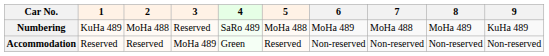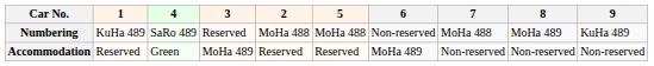 <table class="wikitable">
 <tr>
 <th>Car No.</th>
 <th style="background: #FFF2E6">1</th>
+<th style="background: #E6FFE6">4</th>
+<th style="background: #FFF2E6">3</th>
 <th style="background: #FFF2E6">2</th>
-<th style="background: #FFF2E6">3</th>
-<th style="background: #E6FFE6">4</th>
 <th style="background: #FFF2E6">5</th>
 <th>6</th>
 <th>7</th>
 <th>8</th>
 <th>9</th>
 </tr>
 <tr>
 <th>Numbering</th>
 <td style="background: #FFFAF5">KuHa 489</td>
+<td style="background: #F5FFF5">SaRo 489</td>
+<td style="background: #FFFAF5"> Reserved</td>
 <td style="background: #FFFAF5">MoHa 488</td>
-<td style="background: #FFFAF5"> Reserved</td>
-<td style="background: #F5FFF5">SaRo 489</td>
 <td style="background: #FFFAF5">MoHa 488</td>
-<td>MoHa 489</td>
+<td> Non-reserved</td>
 <td>MoHa 488</td>
 <td>MoHa 489</td>
 <td>KuHa 489</td>
 </tr>
 <tr>
 <th>Accommodation</th>
 <td style="background: #FFFAF5"> Reserved</td>
+<td style="background: #F5FFF5"> Green</td>
+<td style="background: #FFFAF5">MoHa 489</td>
 <td style="background: #FFFAF5"> Reserved</td>
-<td style="background: #FFFAF5">MoHa 489</td>
-<td style="background: #F5FFF5"> Green</td>
 <td style="background: #FFFAF5"> Reserved</td>
-<td> Non-reserved</td>
+<td>MoHa 489</td>
 <td> Non-reserved</td>
 <td> Non-reserved</td>
 <td> Non-reserved</td>
 </tr>
 </table>
